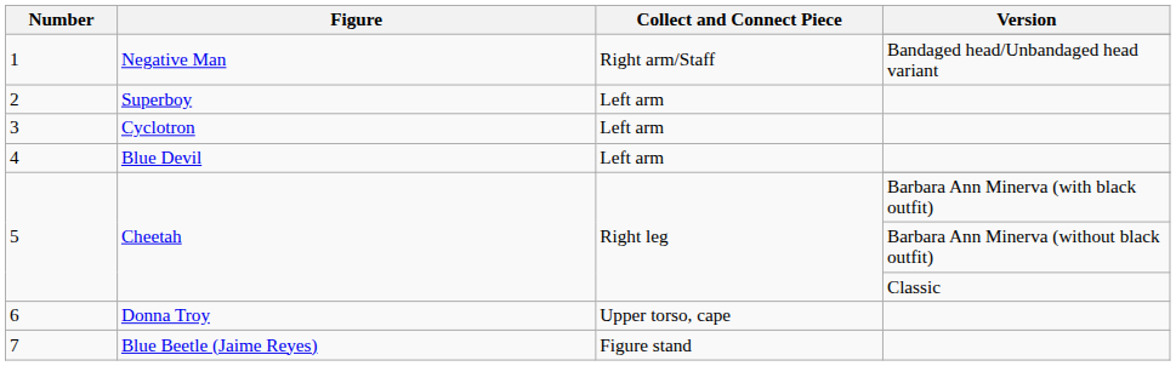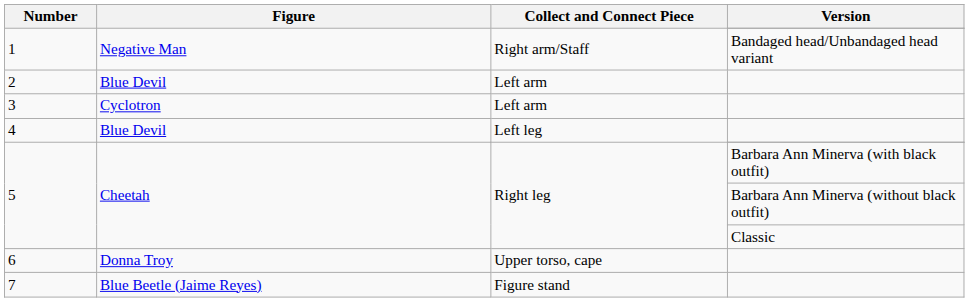 <table class="wikitable" style="width:80%;">
 <tr>
 <th width=5%><strong>Number</strong></th>
 <th width=25%><strong>Figure</strong></th>
 <th width=15%><strong>Collect and Connect Piece</strong></th>
 <th width=15%><strong>Version</strong></th>
 </tr>
 <tr>
 <td rowspan=2>1</td>
 <td rowspan=2><a href='#'>Negative Man</a></td>
 <td rowspan=2>Right arm/Staff</td>
 </tr>
 <tr>
 <td>Bandaged head/Unbandaged head variant</td>
 </tr>
 <tr>
 <td>2</td>
-<td><a href='#'>Superboy</a></td>
+<td><a href='#'>Blue Devil</a></td>
 <td>Left arm</td>
 <td></td>
 </tr>
 <tr>
 <td>3</td>
 <td><a href='#'>Cyclotron</a></td>
 <td>Left arm</td>
 <td></td>
 </tr>
 <tr>
 <td>4</td>
 <td><a href='#'>Blue Devil</a></td>
-<td>Left arm</td>
+<td>Left leg</td>
 <td></td>
 </tr>
 <tr>
 <td rowspan=4>5</td>
 <td rowspan=4><a href='#'>Cheetah</a></td>
 <td rowspan=4>Right leg</td>
 </tr>
 <tr>
 <td>Barbara Ann Minerva (with black outfit)</td>
 </tr>
 <tr>
 <td>Barbara Ann Minerva (without black outfit)</td>
 </tr>
 <tr>
 <td>Classic</td>
 </tr>
 <tr>
 <td>6</td>
 <td><a href='#'>Donna Troy</a></td>
 <td>Upper torso, cape</td>
 <td></td>
 </tr>
 <tr>
 <td>7</td>
 <td><a href='#'>Blue Beetle (Jaime Reyes)</a></td>
 <td>Figure stand</td>
 <td></td>
 </tr>
 </table>
